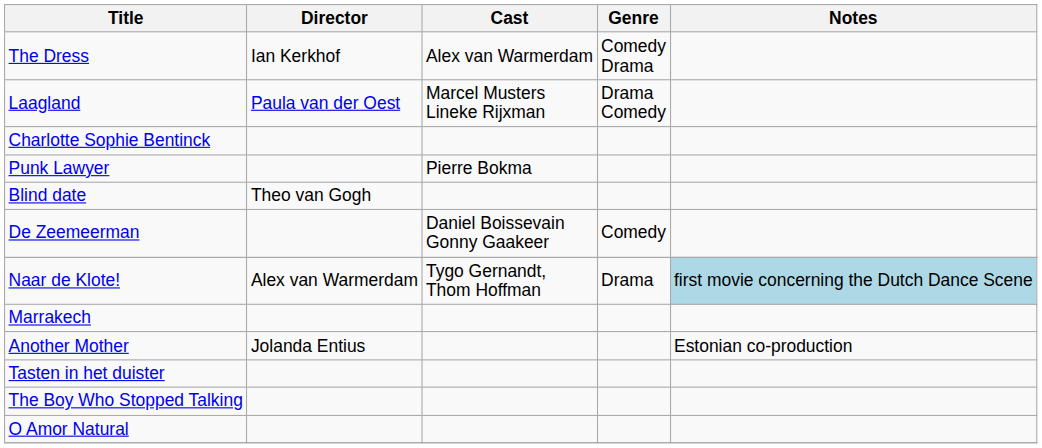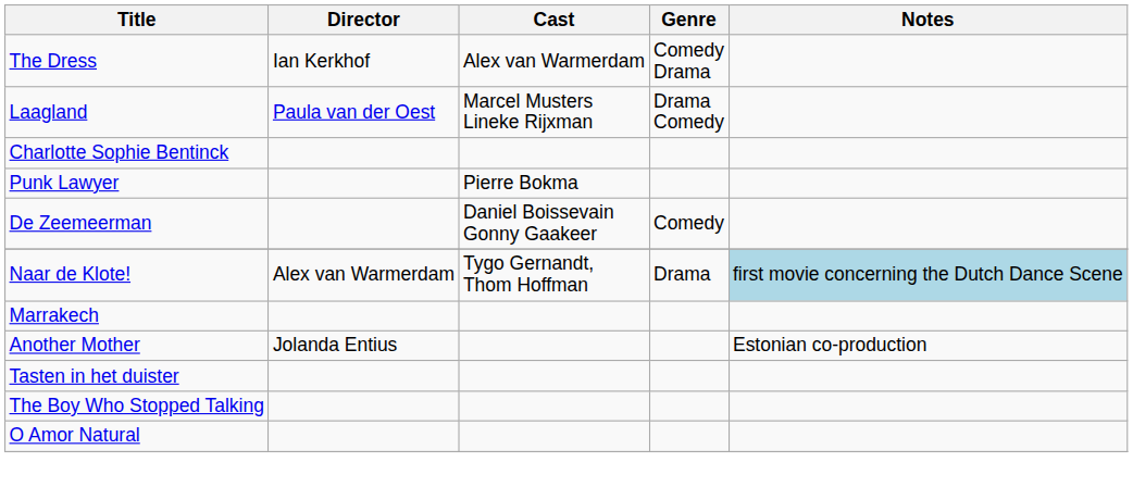 <table class="wikitable">
 <tr>
 <th>Title</th>
 <th>Director</th>
 <th>Cast</th>
 <th>Genre</th>
 <th>Notes</th>
 </tr>
 <tr>
 <td><a href='#'>The Dress</a></td>
 <td>Ian Kerkhof</td>
 <td>Alex van Warmerdam</td>
 <td>Comedy<br>Drama</td>
 <td></td>
 </tr>
 <tr>
 <td><a href='#'>Laagland</a></td>
 <td><a href='#'>Paula van der Oest</a></td>
 <td>Marcel Musters<br>Lineke Rijxman</td>
 <td>Drama<br>Comedy</td>
 <td></td>
 </tr>
 <tr>
 <td><a href='#'>Charlotte Sophie Bentinck</a></td>
 <td></td>
 <td></td>
 <td></td>
 <td></td>
 </tr>
 <tr>
 <td><a href='#'>Punk Lawyer</a></td>
 <td></td>
 <td>Pierre Bokma</td>
-<td></td>
-<td></td>
-</tr>
-<tr>
-<td><a href='#'>Blind date</a></td>
-<td>Theo van Gogh</td>
-<td></td>
 <td></td>
 <td></td>
 </tr>
 <tr>
 <td><a href='#'>De Zeemeerman</a></td>
 <td></td>
 <td>Daniel Boissevain<br>Gonny Gaakeer</td>
 <td>Comedy</td>
 <td></td>
 </tr>
 <tr>
 </tr>
 <tr>
 <td><a href='#'>Naar de Klote!</a></td>
 <td>Alex van Warmerdam</td>
 <td>Tygo Gernandt,<br>Thom Hoffman</td>
 <td>Drama</td>
 <td style="background: lightblue;">first movie concerning the Dutch Dance Scene</td>
 </tr>
 <tr>
 <td><a href='#'>Marrakech</a></td>
 <td></td>
 <td></td>
 <td></td>
 <td></td>
 </tr>
 <tr>
 <td><a href='#'>Another Mother</a></td>
 <td>Jolanda Entius</td>
 <td></td>
 <td></td>
 <td>Estonian co-production</td>
 </tr>
 <tr>
 <td><a href='#'>Tasten in het duister</a></td>
 <td></td>
 <td></td>
 <td></td>
 <td></td>
 </tr>
 <tr>
 <td><a href='#'>The Boy Who Stopped Talking</a></td>
 <td></td>
 <td></td>
 <td></td>
 <td></td>
 </tr>
 <tr>
 <td><a href='#'>O Amor Natural</a></td>
 <td></td>
 <td></td>
 <td></td>
 <td></td>
 </tr>
 <tr>
 </tr>
 </table>
